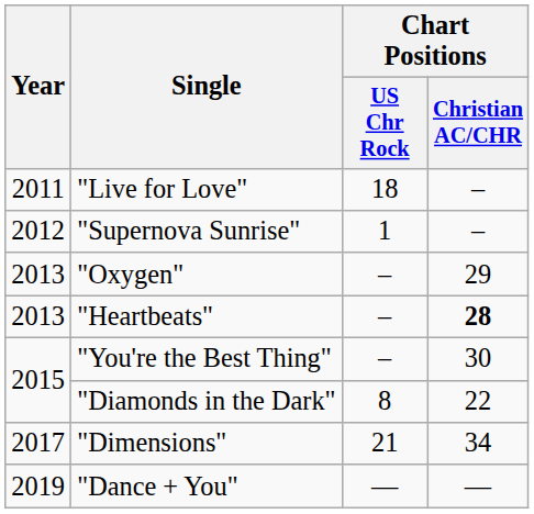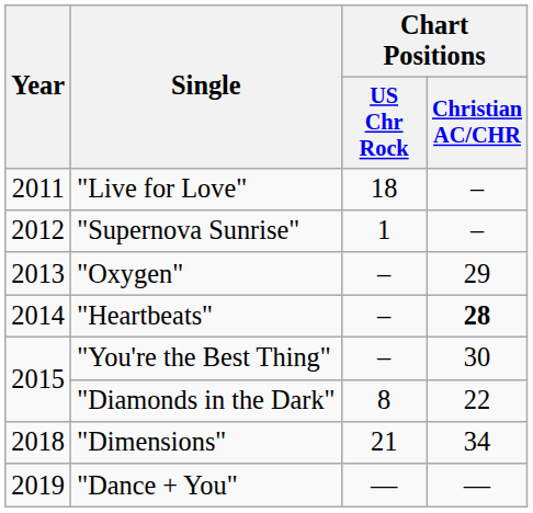 <table class="wikitable" style="text-align:center;">
 <tr>
 <th rowspan="2">Year</th>
 <th rowspan="2">Single</th>
 <th colspan="2">Chart Positions</th>
 </tr>
 <tr style="font-size:smaller;">
 <th width="45"><a href='#'>US<br>Chr Rock</a></th>
 <th width="45"><a href='#'>Christian AC/CHR</a></th>
 </tr>
 <tr>
 <td>2011</td>
 <td align="left">"Live for Love"</td>
 <td>18</td>
 <td>–</td>
 </tr>
 <tr>
 <td>2012</td>
 <td align="left">"Supernova Sunrise"</td>
 <td>1</td>
 <td>–</td>
 </tr>
 <tr>
 <td>2013</td>
 <td align="left">"Oxygen"</td>
 <td>–</td>
 <td>29</td>
 </tr>
 <tr>
-<td>2013</td>
+<td>2014</td>
 <td align="left">"Heartbeats"</td>
 <td>–</td>
 <td><strong>28</strong></td>
 </tr>
 <tr>
 <td rowspan="2">2015</td>
 <td align="left">"You're the Best Thing"</td>
 <td>–</td>
 <td>30</td>
 </tr>
 <tr>
 <td align="left">"Diamonds in the Dark"</td>
 <td>8</td>
 <td>22</td>
 </tr>
 <tr>
-<td>2017</td>
+<td>2018</td>
 <td align="left">"Dimensions"</td>
 <td>21</td>
 <td>34</td>
 </tr>
 <tr>
 <td>2019</td>
 <td align="left">"Dance + You"</td>
 <td>—</td>
 <td>—</td>
 </tr>
 </table>
